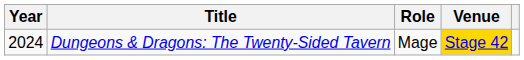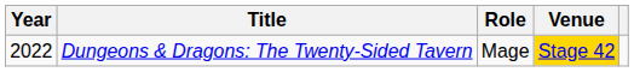 <table class="wikitable sortable">
 <tr>
 <th>Year</th>
 <th>Title</th>
 <th>Role</th>
 <th>Venue</th>
 <th class="unsortable"></th>
 </tr>
 <tr>
-<td>2024</td>
+<td>2022</td>
 <td><em><a href='#'>Dungeons & Dragons: The Twenty-Sided Tavern</a></em></td>
 <td>Mage</td>
 <td style="background: gold;"><a href='#'>Stage 42</a></td>
 <td></td>
 </tr>
 </table>
